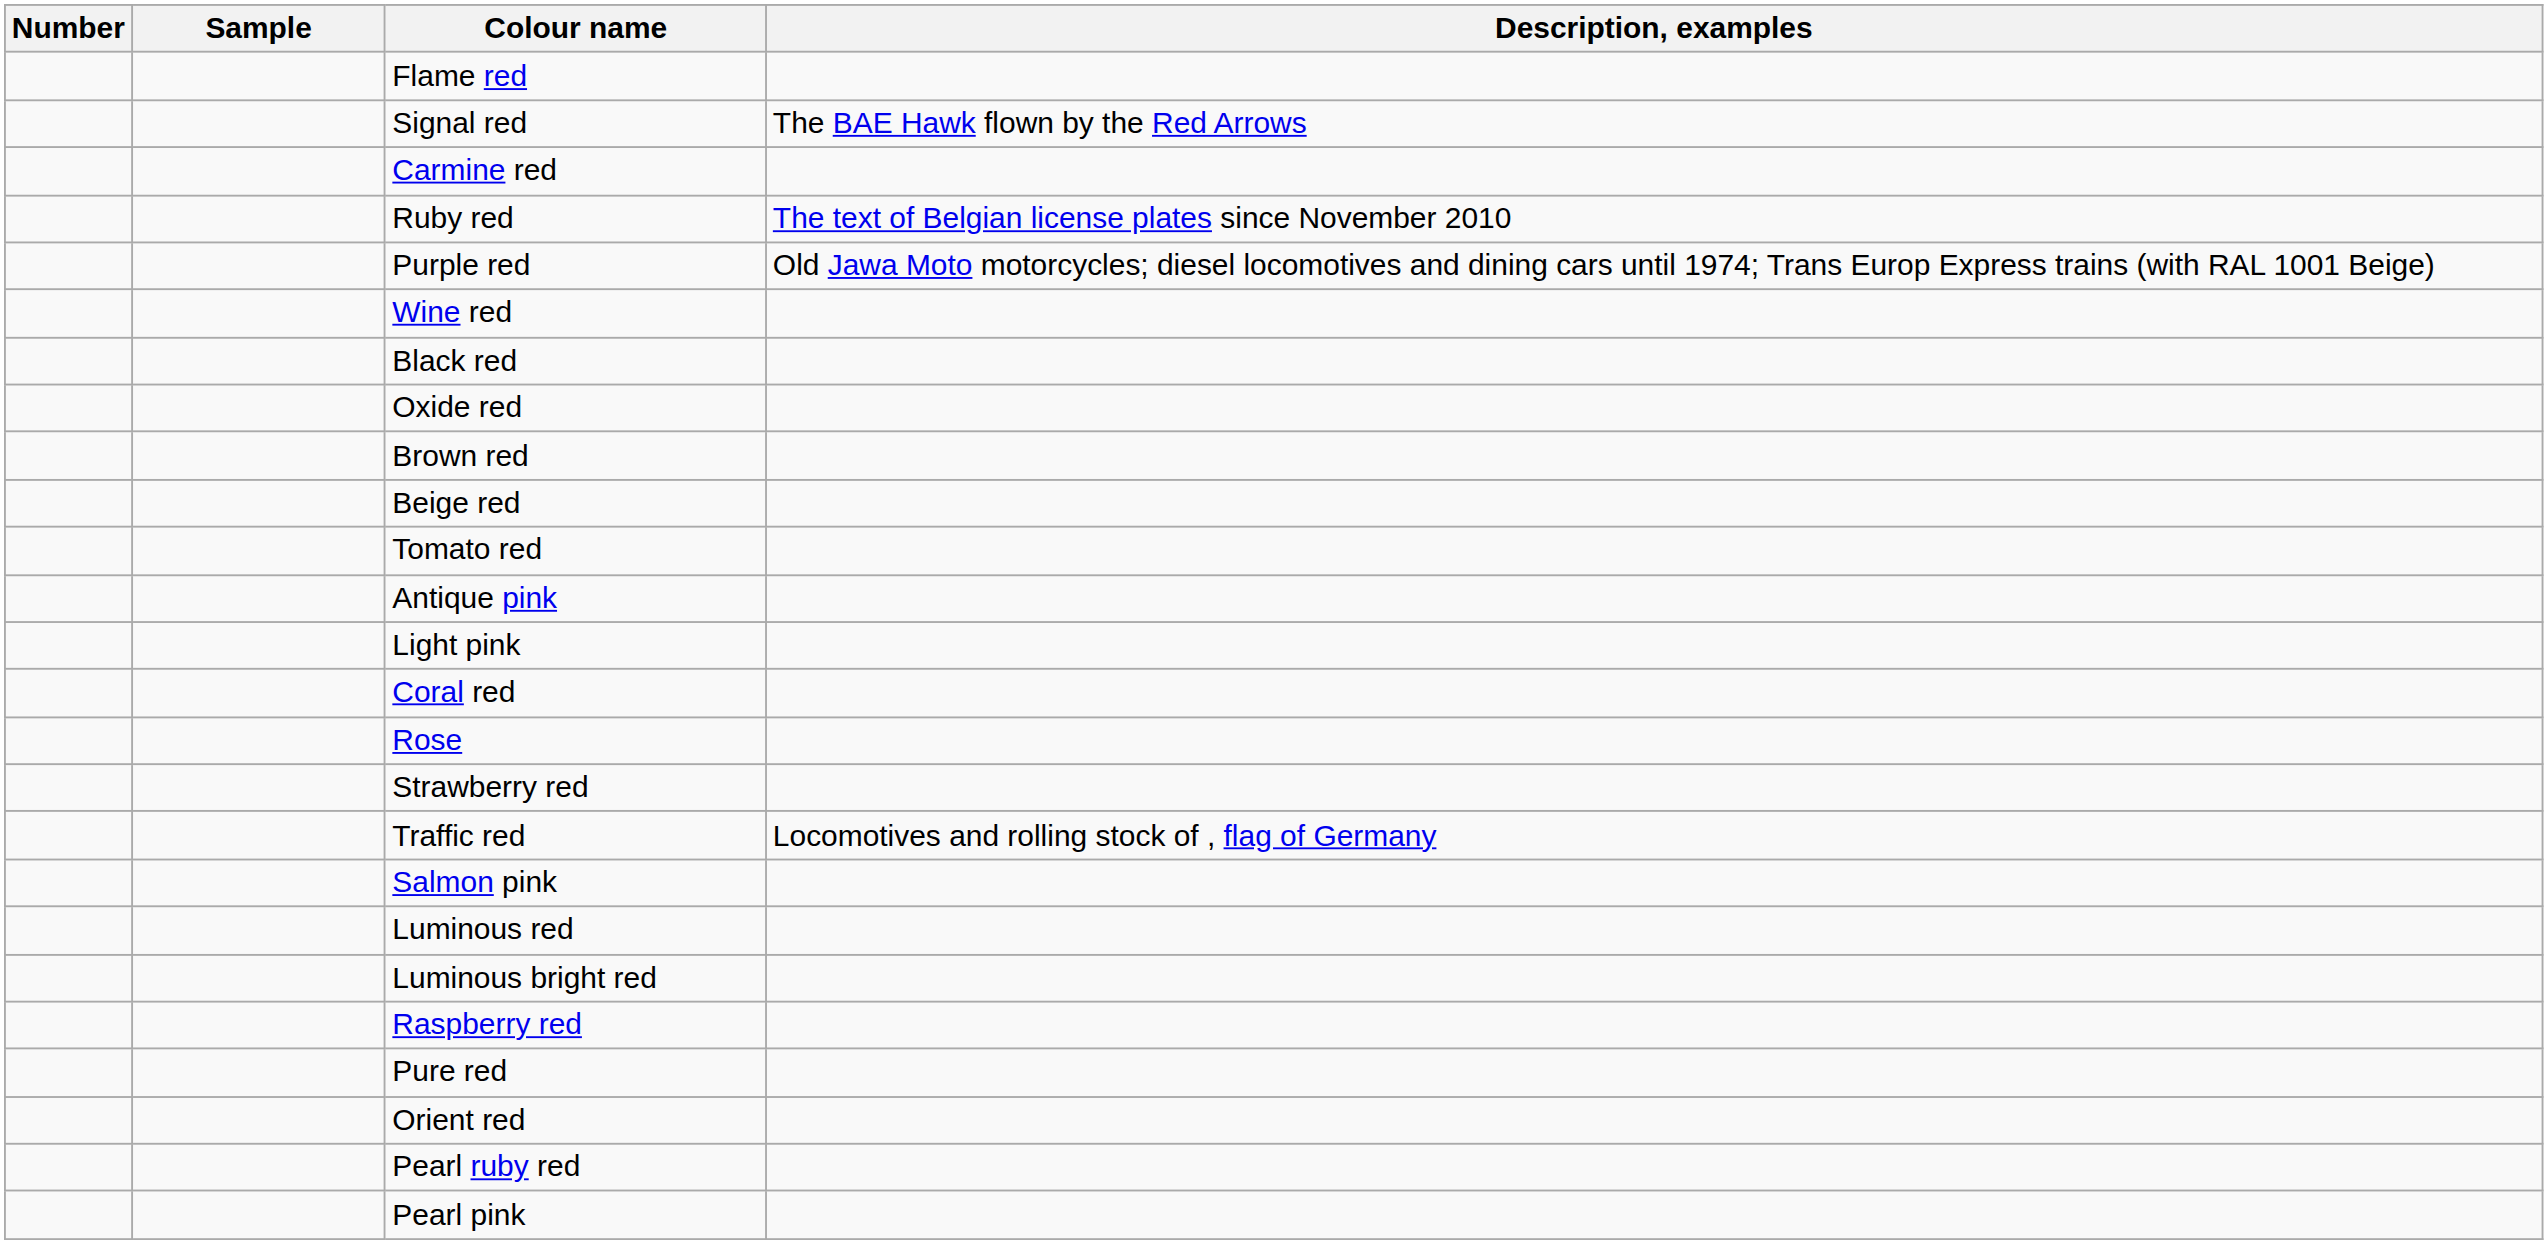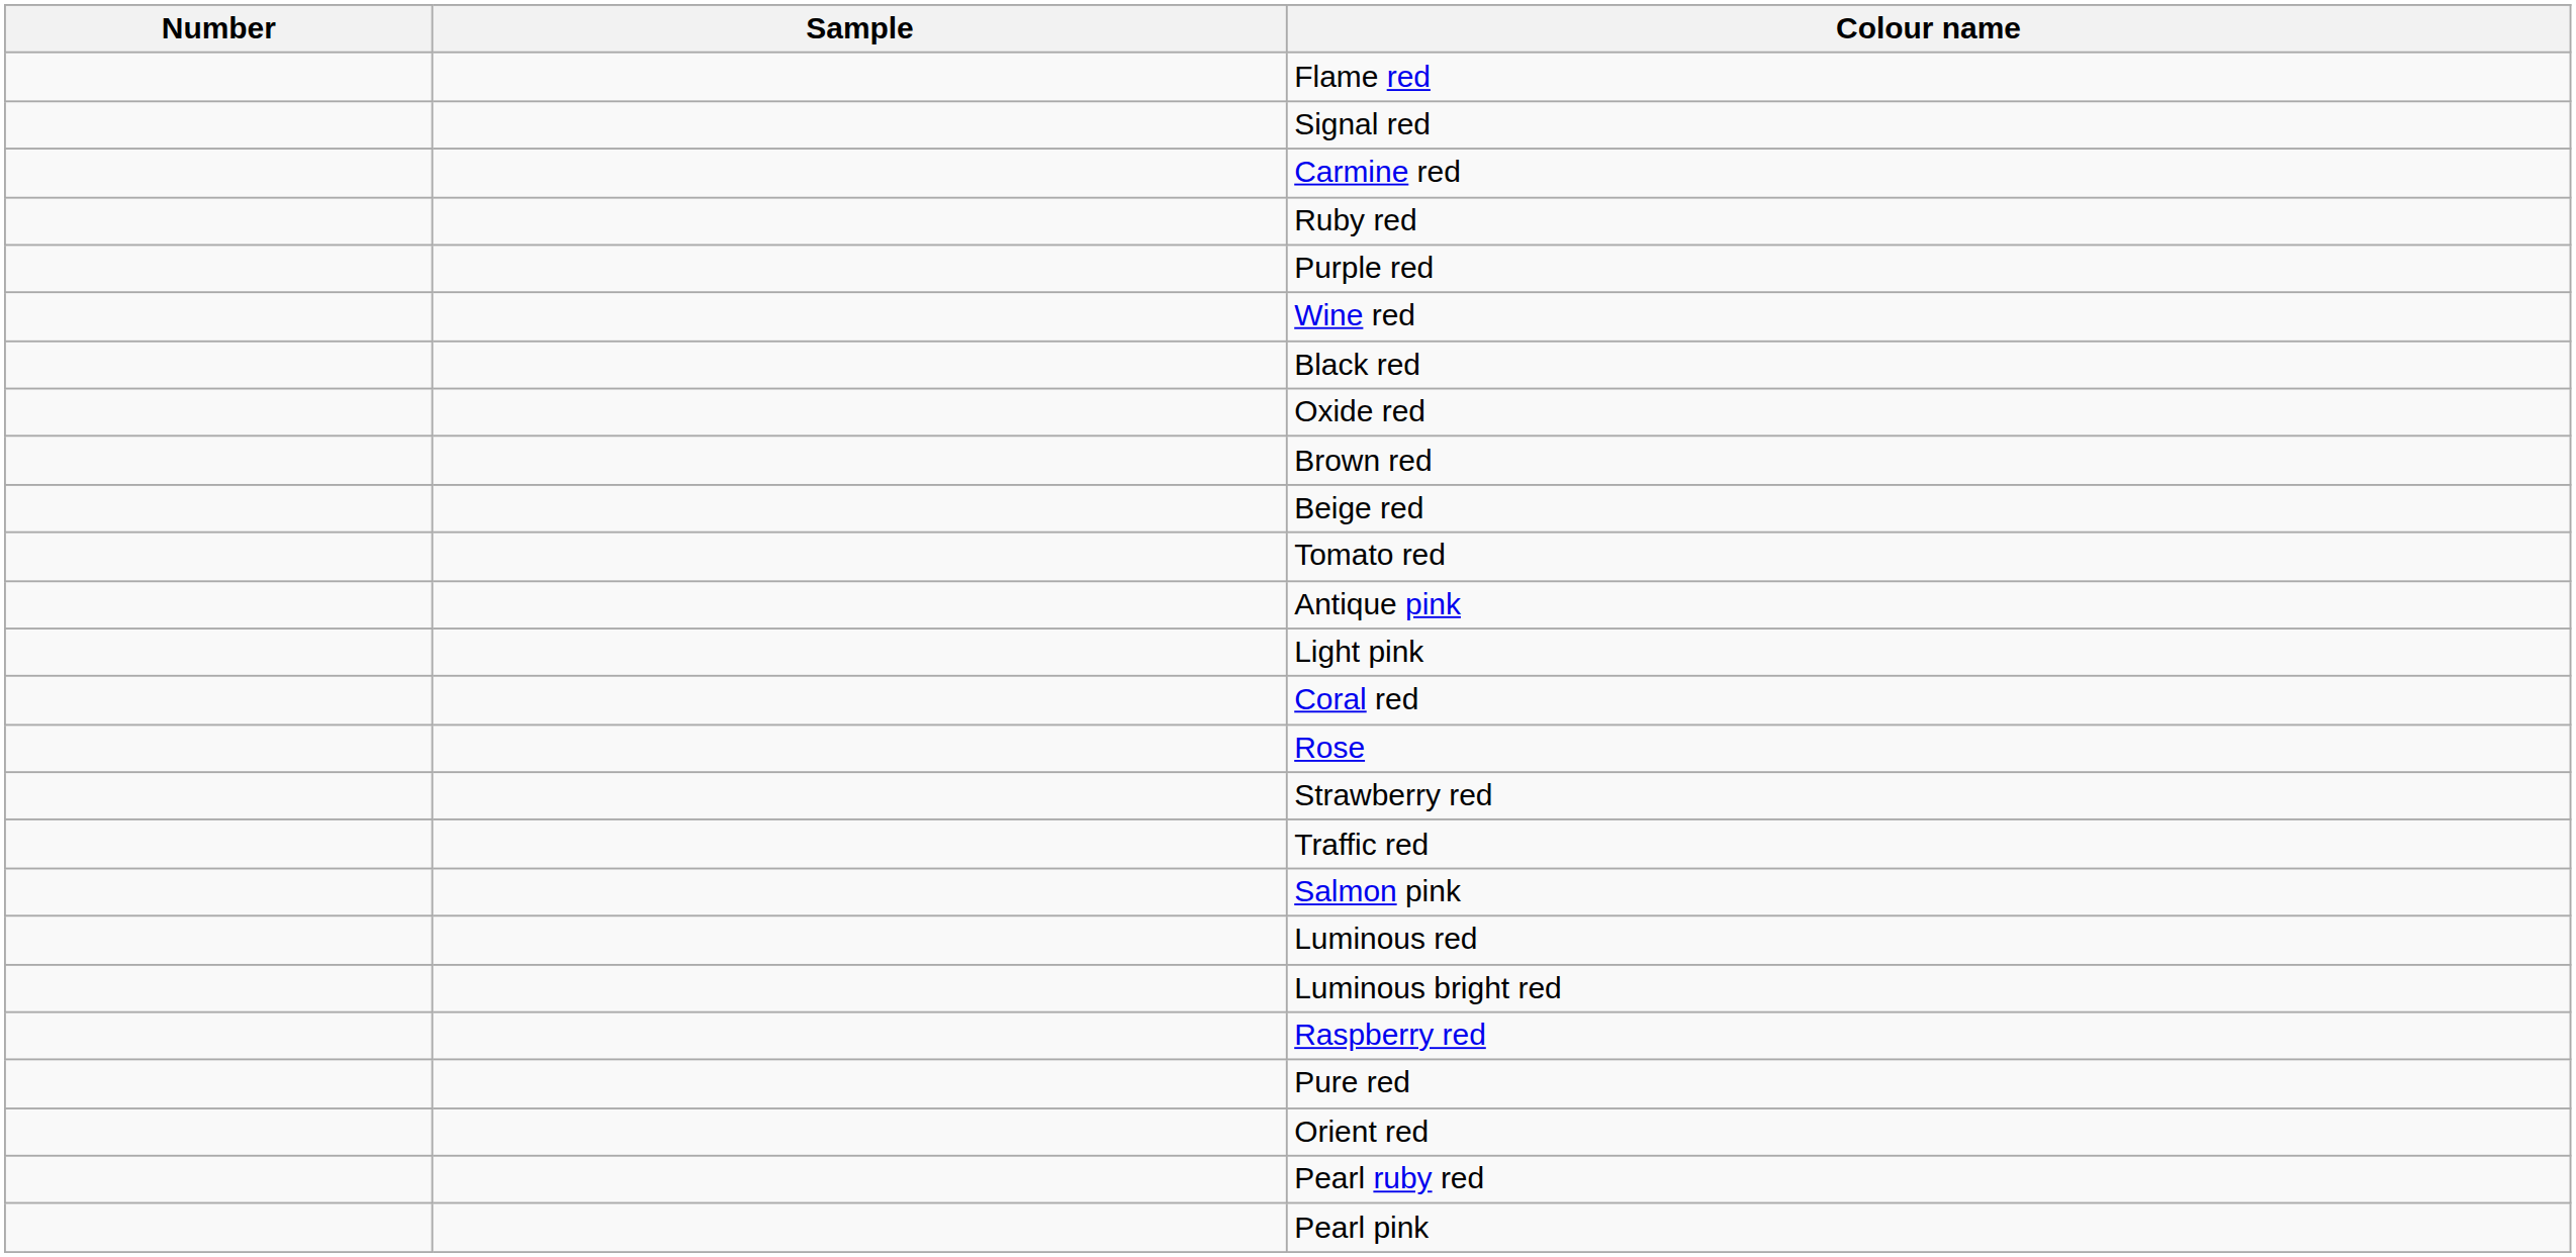 <table class="wikitable sortable">
 <tr>
 <th style="text-align:center; width:5%;">Number</th>
 <th style="width:10%;">Sample</th>
 <th style="width:15%;">Colour name</th>
-<th>Description, examples</th>
 </tr>
 <tr>
 <td></td>
 <td></td>
 <td>Flame <a href='#'>red</a></td>
-<td></td>
 </tr>
 <tr>
 <td></td>
 <td></td>
 <td>Signal red</td>
-<td>The <a href='#'>BAE Hawk</a> flown by the <a href='#'>Red Arrows</a></td>
 </tr>
 <tr>
 <td></td>
 <td></td>
 <td><a href='#'>Carmine</a> red</td>
-<td></td>
 </tr>
 <tr>
 <td></td>
 <td></td>
 <td>Ruby red</td>
-<td><a href='#'>The text of Belgian license plates</a> since November 2010</td>
 </tr>
 <tr>
 <td></td>
 <td></td>
 <td>Purple red</td>
-<td>Old <a href='#'>Jawa Moto</a> motorcycles;  diesel locomotives and dining cars until 1974; Trans Europ Express trains (with RAL 1001 Beige)</td>
 </tr>
 <tr>
 <td></td>
 <td></td>
 <td><a href='#'>Wine</a> red</td>
-<td></td>
 </tr>
 <tr>
 <td></td>
 <td></td>
 <td>Black red</td>
-<td></td>
 </tr>
 <tr>
 <td></td>
 <td></td>
 <td>Oxide red</td>
-<td></td>
 </tr>
 <tr>
 <td></td>
 <td></td>
 <td>Brown red</td>
-<td></td>
 </tr>
 <tr>
 <td></td>
 <td></td>
 <td>Beige red</td>
-<td></td>
 </tr>
 <tr>
 <td></td>
 <td></td>
 <td>Tomato red</td>
-<td></td>
 </tr>
 <tr>
 <td></td>
 <td></td>
 <td>Antique <a href='#'>pink</a></td>
-<td></td>
 </tr>
 <tr>
 <td></td>
 <td></td>
 <td>Light pink</td>
-<td></td>
 </tr>
 <tr>
 <td></td>
 <td></td>
 <td><a href='#'>Coral</a> red</td>
-<td></td>
 </tr>
 <tr>
 <td></td>
 <td></td>
 <td><a href='#'>Rose</a></td>
-<td></td>
 </tr>
 <tr>
 <td></td>
 <td></td>
 <td>Strawberry red</td>
-<td></td>
 </tr>
 <tr>
 <td></td>
 <td></td>
 <td>Traffic red</td>
-<td>Locomotives and rolling stock of , <a href='#'>flag of Germany</a></td>
 </tr>
 <tr>
 <td></td>
 <td></td>
 <td><a href='#'>Salmon</a> pink</td>
-<td></td>
 </tr>
 <tr>
 <td></td>
 <td></td>
 <td>Luminous red</td>
-<td></td>
 </tr>
 <tr>
 <td></td>
 <td></td>
 <td>Luminous bright red</td>
-<td></td>
 </tr>
 <tr>
 <td></td>
 <td></td>
 <td><a href='#'>Raspberry red</a></td>
-<td></td>
 </tr>
 <tr>
 <td></td>
 <td></td>
 <td>Pure red</td>
-<td></td>
 </tr>
 <tr>
 <td></td>
 <td></td>
 <td>Orient red</td>
-<td></td>
 </tr>
 <tr>
 <td></td>
 <td></td>
 <td>Pearl <a href='#'>ruby</a> red</td>
-<td></td>
 </tr>
 <tr>
 <td></td>
 <td></td>
 <td>Pearl pink</td>
-<td></td>
 </tr>
 </table>
